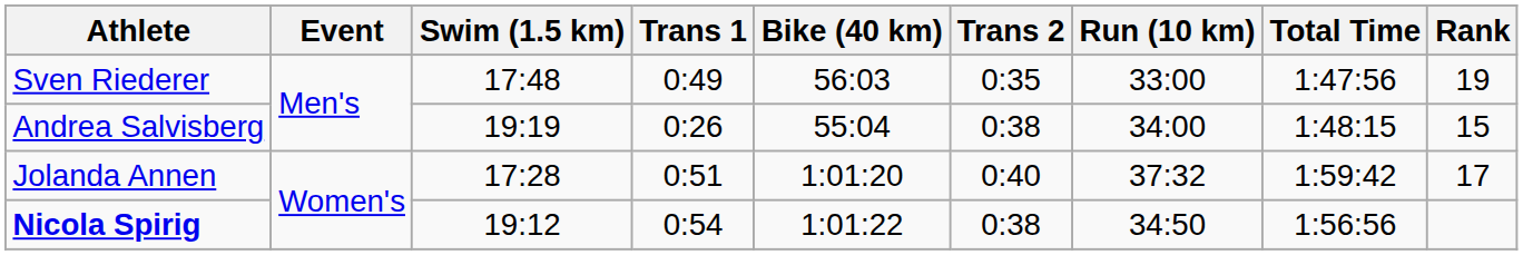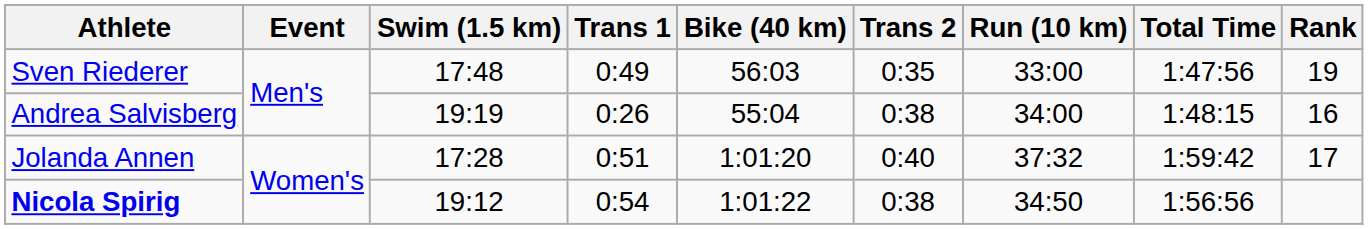 <table class="wikitable" style="font-size:90%">
 <tr>
 <th>Athlete</th>
 <th>Event</th>
 <th>Swim (1.5 km)</th>
 <th>Trans 1</th>
 <th>Bike (40 km)</th>
 <th>Trans 2</th>
 <th>Run (10 km)</th>
 <th>Total Time</th>
 <th>Rank</th>
 </tr>
 <tr align=center>
 <td align=left><a href='#'>Sven Riederer</a></td>
 <td align=left rowspan=2><a href='#'>Men's</a></td>
 <td>17:48</td>
 <td>0:49</td>
 <td>56:03</td>
 <td>0:35</td>
 <td>33:00</td>
 <td>1:47:56</td>
 <td>19</td>
 </tr>
 <tr align=center>
 <td align=left><a href='#'>Andrea Salvisberg</a></td>
 <td>19:19</td>
 <td>0:26</td>
 <td>55:04</td>
 <td>0:38</td>
 <td>34:00</td>
 <td>1:48:15</td>
-<td>15</td>
+<td>16</td>
 </tr>
 <tr align=center>
 <td align=left><a href='#'>Jolanda Annen</a></td>
 <td align=left rowspan=2><a href='#'>Women's</a></td>
 <td>17:28</td>
 <td>0:51</td>
 <td>1:01:20</td>
 <td>0:40</td>
 <td>37:32</td>
 <td>1:59:42</td>
 <td>17</td>
 </tr>
 <tr align=center>
 <td align=left><strong><a href='#'>Nicola Spirig</a></strong></td>
 <td>19:12</td>
 <td>0:54</td>
 <td>1:01:22</td>
 <td>0:38</td>
 <td>34:50</td>
 <td>1:56:56</td>
 <td></td>
 </tr>
 </table>
